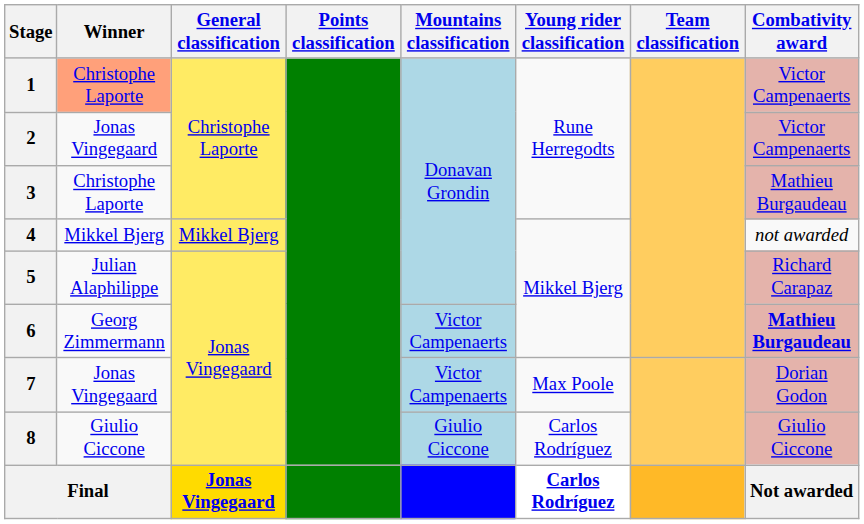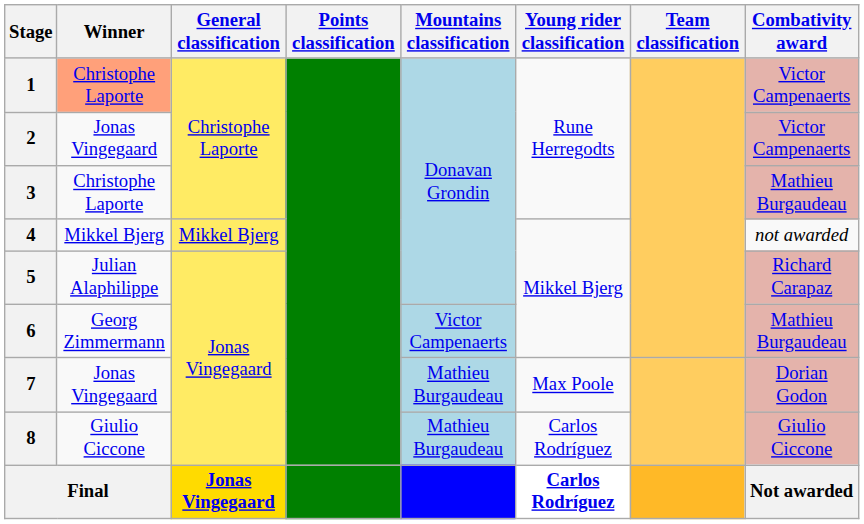 <table class="wikitable" style="text-align: center; font-size:smaller;">
 <tr style="background:#efefef;">
 <th scope="col" style="width:1%;">Stage</th>
 <th scope="col" style="width:14%;">Winner</th>
 <th scope="col" style="width:14%;"><a href='#'>General classification</a><br></th>
 <th scope="col" style="width:14%;"><a href='#'>Points classification</a><br></th>
 <th scope="col" style="width:14%;"><a href='#'>Mountains classification</a><br></th>
 <th scope="col" style="width:14%;"><a href='#'>Young rider classification</a><br></th>
 <th scope="col" style="width:14%;"><a href='#'>Team classification</a><br></th>
 <th scope="col" style="width:14%;"><a href='#'>Combativity award</a><br></th>
 </tr>
 <tr>
 <th>1</th>
 <td style="background: lightsalmon;"><a href='#'>Christophe Laporte</a></td>
 <td style="background:#FFEB64;" rowspan=3><a href='#'>Christophe Laporte</a></td>
 <td style="background:#008000;" rowspan=8></td>
 <td style="background:lightblue" rowspan=5><a href='#'>Donavan Grondin</a></td>
 <td style="background:offwhite;" rowspan=3><a href='#'>Rune Herregodts</a></td>
 <td style="background:#FFCD5F;" rowspan=6></td>
 <td style="background:#E4B3AB;"><a href='#'>Victor Campenaerts</a></td>
 </tr>
 <tr>
 <th>2</th>
 <td><a href='#'>Jonas Vingegaard</a></td>
 <td style="background:#E4B3AB;"><a href='#'>Victor Campenaerts</a></td>
 </tr>
 <tr>
 <th>3</th>
 <td><a href='#'>Christophe Laporte</a></td>
 <td style="background:#E4B3AB;"><a href='#'>Mathieu Burgaudeau</a></td>
 </tr>
 <tr>
 <th>4</th>
 <td><a href='#'>Mikkel Bjerg</a></td>
 <td style="background:#FFEB64;"><a href='#'>Mikkel Bjerg</a></td>
 <td style="background:offwhite;" rowspan=3><a href='#'>Mikkel Bjerg</a></td>
 <td><em>not awarded</em></td>
 </tr>
 <tr>
 <th>5</th>
 <td><a href='#'>Julian Alaphilippe</a></td>
 <td style="background:#FFEB64;" rowspan=4><a href='#'>Jonas Vingegaard</a></td>
 <td style="background:#E4B3AB;"><a href='#'>Richard Carapaz</a></td>
 </tr>
 <tr>
 <th>6</th>
 <td><a href='#'>Georg Zimmermann</a></td>
 <td style="background:lightblue"><a href='#'>Victor Campenaerts</a></td>
-<td style="background:#E4B3AB;"><strong><a href='#'>Mathieu Burgaudeau</a></strong></td>
+<td style="background:#E4B3AB;"><a href='#'>Mathieu Burgaudeau</a></td>
 </tr>
 <tr>
 <th>7</th>
 <td><a href='#'>Jonas Vingegaard</a></td>
-<td style="background:lightblue"><a href='#'>Victor Campenaerts</a></td>
+<td style="background:lightblue"><a href='#'>Mathieu Burgaudeau</a></td>
 <td style="background:offwhite;"><a href='#'>Max Poole</a></td>
 <td style="background:#FFCD5F;" rowspan=2></td>
 <td style="background:#E4B3AB;"><a href='#'>Dorian Godon</a></td>
 </tr>
 <tr>
 <th>8</th>
 <td><a href='#'>Giulio Ciccone</a></td>
-<td style="background:lightblue"><a href='#'>Giulio Ciccone</a></td>
+<td style="background:lightblue"><a href='#'>Mathieu Burgaudeau</a></td>
 <td style="background:offwhite;"><a href='#'>Carlos Rodríguez</a></td>
 <td style="background:#E4B3AB;"><a href='#'>Giulio Ciccone</a></td>
 </tr>
 <tr>
 <th colspan="2">Final</th>
 <th style="background:#FFDB00;"><a href='#'>Jonas Vingegaard</a></th>
 <th style="background:#008000;"></th>
 <th style="background:blue;"></th>
 <th style="background:white;"><a href='#'>Carlos Rodríguez</a></th>
 <th style="background:#FFB927;"></th>
 <th>Not awarded</th>
 </tr>
 </table>
